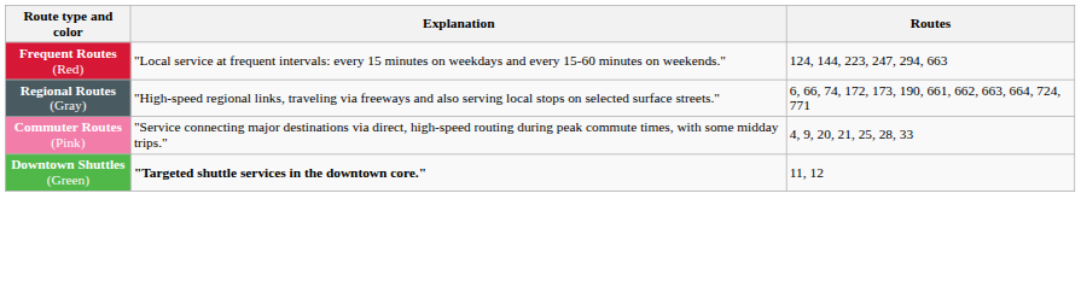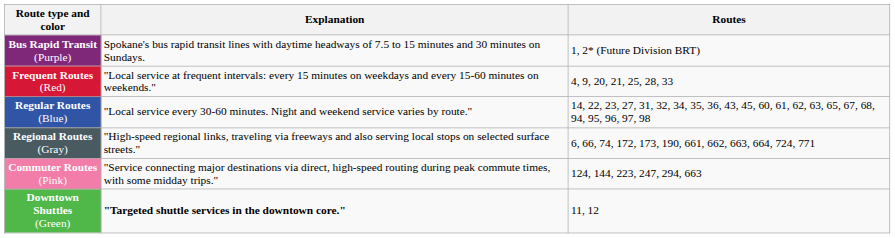 <table class="wikitable">
 <tr>
 <th>Route type and color</th>
 <th>Explanation</th>
 <th>Routes</th>
 </tr>
 <tr>
+<td style="background:#7f287a; color:white" align="center" valign="center"><div><strong>Bus Rapid Transit</strong><br>(Purple)<br></div></td>
+<td>Spokane's bus rapid transit lines with daytime headways of 7.5 to 15 minutes and 30 minutes on Sundays.</td>
+<td>1, 2* (Future Division BRT)</td>
+</tr>
+<tr>
 <td style="background:#d61735; color:white" align="center" valign="center"><div><strong>Frequent Routes</strong><br>(Red)<br></div></td>
 <td>"Local service at frequent intervals: every 15 minutes on weekdays and every 15-60 minutes on weekends."</td>
-<td>124, 144, 223, 247, 294, 663</td>
+<td>4, 9, 20, 21, 25, 28, 33</td>
+</tr>
+<tr>
+<td style="background:#3054a6; color:white" align="center" valign="center"><div><strong>Regular Routes</strong><br>(Blue)<br></div></td>
+<td>"Local service every 30-60 minutes. Night and weekend service varies by route."</td>
+<td>14, 22, 23, 27, 31, 32, 34, 35, 36, 43, 45, 60, 61, 62, 63, 65, 67, 68, 94, 95, 96, 97, 98</td>
 </tr>
 <tr>
 <td style="background:#495a60; color:white" align="center" valign="center"><div><strong>Regional Routes</strong><br>(Gray)<br></div></td>
 <td>"High-speed regional links, traveling via freeways and also serving local stops on selected surface streets."</td>
 <td>6, 66, 74, 172, 173, 190, 661, 662, 663, 664, 724, 771</td>
 </tr>
 <tr>
 <td style="background:#f27da9; color:white" align="center" valign="center"><div><strong>Commuter Routes</strong><br>(Pink)<br></div></td>
 <td>"Service connecting major destinations via direct, high-speed routing during peak commute times, with some midday trips."</td>
-<td>4, 9, 20, 21, 25, 28, 33</td>
+<td>124, 144, 223, 247, 294, 663</td>
 </tr>
 <tr>
 <td style="background:#50b848; color:white" align="center" valign="center"><div><strong>Downtown Shuttles</strong><br>(Green)<br></div></td>
 <td><strong>"Targeted shuttle services in the downtown core."</strong></td>
 <td>11, 12</td>
 </tr>
 </table>
